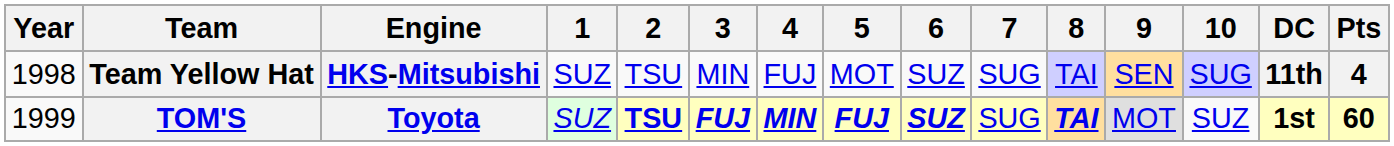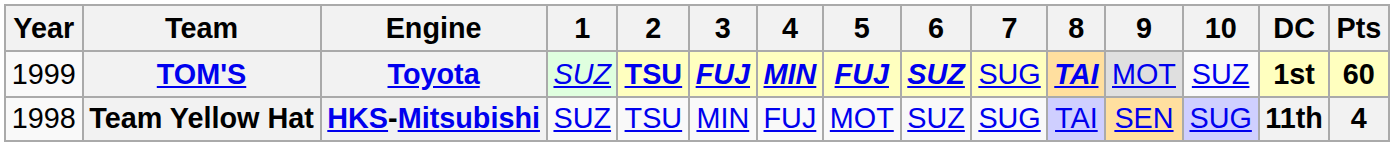 <table class="wikitable" style="text-align:center; font-size:90%">
 <tr>
 <th>Year</th>
 <th>Team</th>
 <th>Engine</th>
 <th>1</th>
 <th>2</th>
 <th>3</th>
 <th>4</th>
 <th>5</th>
 <th>6</th>
 <th>7</th>
 <th>8</th>
 <th>9</th>
 <th>10</th>
 <th>DC</th>
 <th>Pts</th>
 </tr>
 <tr>
+<td>1999</td>
+<th><a href='#'>TOM'S</a></th>
+<th><a href='#'>Toyota</a></th>
+<td style="background:#DFFFDF;"><em><a href='#'>SUZ</a></em><br></td>
+<td style="background:#FFFFBF;"><strong><a href='#'>TSU</a></strong><br></td>
+<td style="background:#FFFFBF;"><strong><em><a href='#'>FUJ</a></em></strong><br></td>
+<td style="background:#FFFFBF;"><strong><em><a href='#'>MIN</a></em></strong><br></td>
+<td style="background:#FFFFBF;"><strong><em><a href='#'>FUJ</a></em></strong><br></td>
+<td style="background:#FFFFBF;"><strong><em><a href='#'>SUZ</a></em></strong><br></td>
+<td style="background:#FFFFBF;"><a href='#'>SUG</a><br></td>
+<td style="background:#FFDF9F;"><strong><em><a href='#'>TAI</a></em></strong><br></td>
+<td style="background:#DFDFDF;"><a href='#'>MOT</a><br></td>
+<td><a href='#'>SUZ</a></td>
+<th style="background:#FFFFBF;">1st</th>
+<th style="background:#FFFFBF;">60</th>
+</tr>
+<tr>
 <td>1998</td>
 <th>Team Yellow Hat</th>
 <th><a href='#'>HKS</a>-<a href='#'>Mitsubishi</a></th>
 <td><a href='#'>SUZ</a></td>
 <td><a href='#'>TSU</a></td>
 <td><a href='#'>MIN</a></td>
 <td><a href='#'>FUJ</a></td>
 <td><a href='#'>MOT</a></td>
 <td><a href='#'>SUZ</a></td>
 <td><a href='#'>SUG</a></td>
 <td style="background:#CFCFFF;"><a href='#'>TAI</a><br></td>
 <td style="background:#FFDF9F;"><a href='#'>SEN</a><br></td>
 <td style="background:#CFCFFF;"><a href='#'>SUG</a><br></td>
 <th>11th</th>
 <th>4</th>
 </tr>
-<tr>
-<td>1999</td>
-<th><a href='#'>TOM'S</a></th>
-<th><a href='#'>Toyota</a></th>
-<td style="background:#DFFFDF;"><em><a href='#'>SUZ</a></em><br></td>
-<td style="background:#FFFFBF;"><strong><a href='#'>TSU</a></strong><br></td>
-<td style="background:#FFFFBF;"><strong><em><a href='#'>FUJ</a></em></strong><br></td>
-<td style="background:#FFFFBF;"><strong><em><a href='#'>MIN</a></em></strong><br></td>
-<td style="background:#FFFFBF;"><strong><em><a href='#'>FUJ</a></em></strong><br></td>
-<td style="background:#FFFFBF;"><strong><em><a href='#'>SUZ</a></em></strong><br></td>
-<td style="background:#FFFFBF;"><a href='#'>SUG</a><br></td>
-<td style="background:#FFDF9F;"><strong><em><a href='#'>TAI</a></em></strong><br></td>
-<td style="background:#DFDFDF;"><a href='#'>MOT</a><br></td>
-<td><a href='#'>SUZ</a></td>
-<th style="background:#FFFFBF;">1st</th>
-<th style="background:#FFFFBF;">60</th>
-</tr>
 </table>
